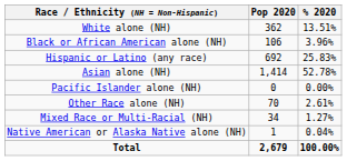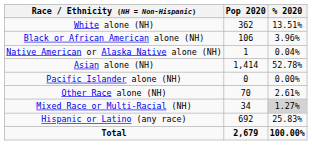 <table class="wikitable" style="text-align:center;">
 <tr>
 <th>Race / Ethnicity <small>(<em>NH = Non-Hispanic</em>)</small></th>
 <th>Pop 2020</th>
 <th>% 2020</th>
 </tr>
 <tr>
 <td><a href='#'>White</a> alone (NH)</td>
 <td>362</td>
 <td>13.51%</td>
 </tr>
 <tr>
 <td><a href='#'>Black or African American</a> alone (NH)</td>
 <td>106</td>
 <td>3.96%</td>
 </tr>
 <tr>
-<td><a href='#'>Hispanic or Latino</a> (any race)</td>
-<td>692</td>
-<td>25.83%</td>
+<td><a href='#'>Native American</a> or <a href='#'>Alaska Native</a> alone (NH)</td>
+<td>1</td>
+<td>0.04%</td>
 </tr>
 <tr>
 <td><a href='#'>Asian</a> alone (NH)</td>
 <td>1,414</td>
 <td>52.78%</td>
 </tr>
 <tr>
 <td><a href='#'>Pacific Islander</a> alone (NH)</td>
 <td>0</td>
 <td>0.00%</td>
 </tr>
 <tr>
 <td><a href='#'>Other Race</a> alone (NH)</td>
 <td>70</td>
 <td>2.61%</td>
 </tr>
 <tr>
 <td><a href='#'>Mixed Race or Multi-Racial</a> (NH)</td>
 <td>34</td>
-<td>1.27%</td>
+<td style="background: lightgrey;">1.27%</td>
 </tr>
 <tr>
-<td><a href='#'>Native American</a> or <a href='#'>Alaska Native</a> alone (NH)</td>
-<td>1</td>
-<td>0.04%</td>
+<td><a href='#'>Hispanic or Latino</a> (any race)</td>
+<td>692</td>
+<td>25.83%</td>
 </tr>
 <tr>
 <td><strong>Total</strong></td>
 <td><strong>2,679</strong></td>
 <td><strong>100.00%</strong></td>
 </tr>
 </table>
